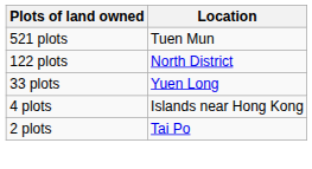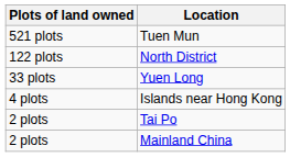 <table class="wikitable sortable" align= "right" cellpadding="1" cellspacing="1" style="margin:0 0 1em 1em">
 <tr>
 <th>Plots of land owned</th>
 <th>Location</th>
 </tr>
 <tr>
 <td>521 plots</td>
 <td>Tuen Mun</td>
 </tr>
 <tr>
 <td>122 plots</td>
 <td><a href='#'>North District</a></td>
 </tr>
 <tr>
 <td>33 plots</td>
 <td><a href='#'>Yuen Long</a></td>
 </tr>
 <tr>
 <td>4 plots</td>
 <td>Islands near Hong Kong</td>
 </tr>
 <tr>
 <td>2 plots</td>
 <td><a href='#'>Tai Po</a></td>
 </tr>
+<tr>
+<td>2 plots</td>
+<td><a href='#'>Mainland China</a></td>
+</tr>
 </table>
